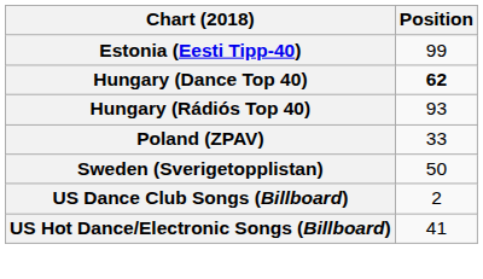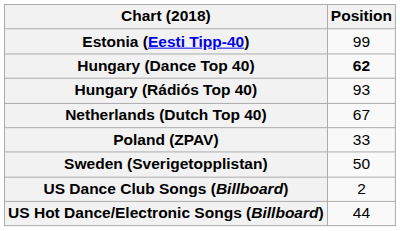 <table class="wikitable sortable plainrowheaders" style="text-align:center">
 <tr>
 <th scope="col">Chart (2018)</th>
 <th scope="col">Position</th>
 </tr>
 <tr>
 <th scope="row">Estonia (<a href='#'>Eesti Tipp-40</a>)</th>
 <td>99</td>
 </tr>
 <tr>
 <th scope="row">Hungary (Dance Top 40)</th>
 <td><strong>62</strong></td>
 </tr>
 <tr>
 <th scope="row">Hungary (Rádiós Top 40)</th>
 <td>93</td>
 </tr>
 <tr>
+<th scope="row">Netherlands (Dutch Top 40)</th>
+<td>67</td>
+</tr>
+<tr>
 <th scope="row">Poland (ZPAV)</th>
 <td>33</td>
 </tr>
 <tr>
 <th scope="row">Sweden (Sverigetopplistan)</th>
 <td>50</td>
 </tr>
 <tr>
 <th scope="row">US Dance Club Songs (<em>Billboard</em>)</th>
 <td>2</td>
 </tr>
 <tr>
 <th scope="row">US Hot Dance/Electronic Songs (<em>Billboard</em>)</th>
-<td>41</td>
+<td>44</td>
 </tr>
 </table>
